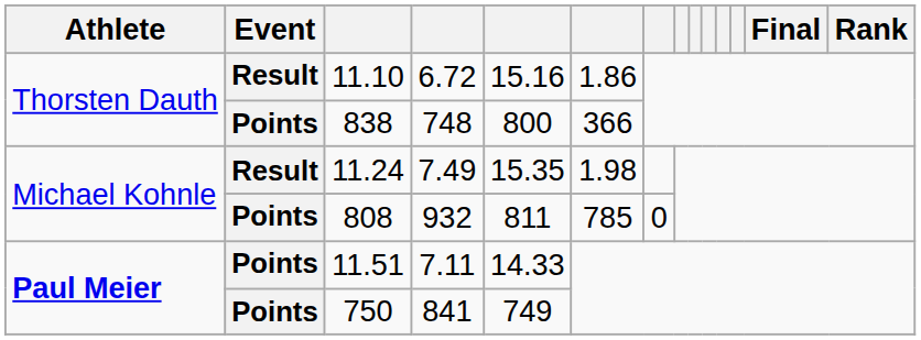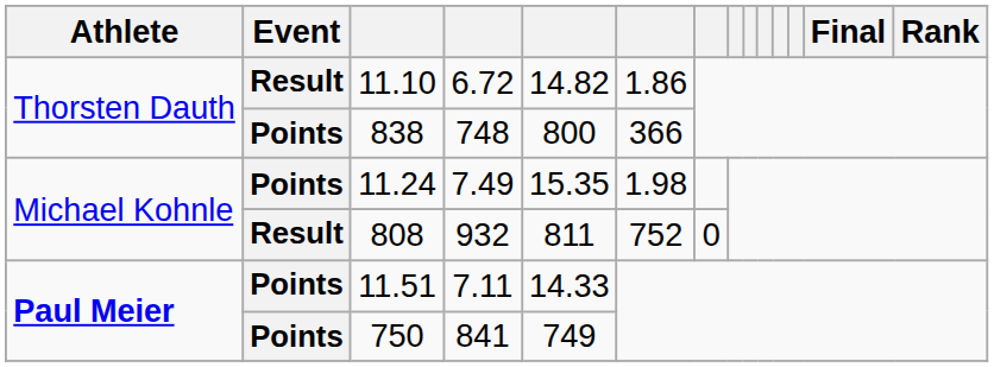 <table class=wikitable style=font-size:90%>
 <tr>
 <th>Athlete</th>
 <th>Event</th>
 <th></th>
 <th></th>
 <th></th>
 <th></th>
 <th></th>
 <th></th>
 <th></th>
 <th></th>
 <th></th>
 <th></th>
 <th>Final</th>
 <th>Rank</th>
 </tr>
 <tr align=center>
 <td rowspan=2 style=text-align:left><a href='#'>Thorsten Dauth</a></td>
 <th style=font-size:95%>Result</th>
 <td>11.10</td>
 <td>6.72</td>
-<td>15.16</td>
+<td>14.82</td>
 <td>1.86</td>
 <td colspan=8 rowspan=2></td>
 </tr>
 <tr align=center>
 <th style=font-size:95%>Points</th>
 <td>838</td>
 <td>748</td>
 <td>800</td>
 <td>366</td>
 </tr>
 <tr align=center>
 <td rowspan=2 style=text-align:left><a href='#'>Michael Kohnle</a></td>
-<th style=font-size:95%>Result</th>
+<th style=font-size:95%>Points</th>
 <td>11.24</td>
 <td>7.49</td>
 <td>15.35</td>
 <td>1.98</td>
 <td></td>
 <td colspan=7 rowspan=2></td>
 </tr>
 <tr align=center>
-<th style=font-size:95%>Points</th>
+<th style=font-size:95%>Result</th>
 <td>808</td>
 <td>932</td>
 <td>811</td>
-<td>785</td>
+<td>752</td>
 <td>0</td>
 </tr>
 <tr align=center>
 <td rowspan=2 style=text-align:left><strong><a href='#'>Paul Meier</a></strong></td>
 <th style=font-size:95%>Points</th>
 <td>11.51</td>
 <td>7.11</td>
 <td>14.33</td>
 <td colspan=9 rowspan=2></td>
 </tr>
 <tr align=center>
 <th style=font-size:95%>Points</th>
 <td>750</td>
 <td>841</td>
 <td>749</td>
 </tr>
 </table>
